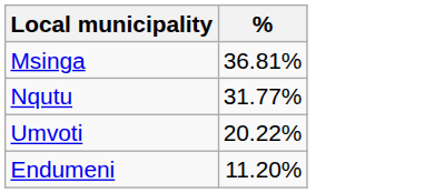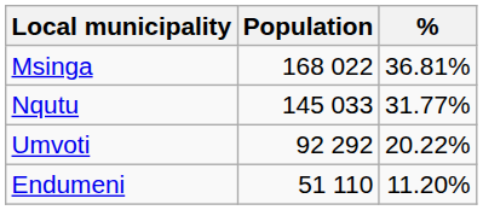 <table class="wikitable" style="font-size: 95%; text-align: right">
 <tr>
 <th>Local municipality</th>
+<th>Population</th>
 <th>%</th>
 </tr>
 <tr>
 <td align=left><a href='#'>Msinga</a></td>
+<td>168 022</td>
 <td>36.81%</td>
 </tr>
 <tr>
 <td align=left><a href='#'>Nqutu</a></td>
+<td>145 033</td>
 <td>31.77%</td>
 </tr>
 <tr>
 <td align=left><a href='#'>Umvoti</a></td>
+<td>92 292</td>
 <td>20.22%</td>
 </tr>
 <tr>
 <td align=left><a href='#'>Endumeni</a></td>
+<td>51 110</td>
 <td>11.20%</td>
 </tr>
 </table>
